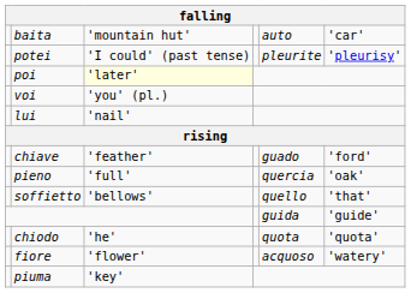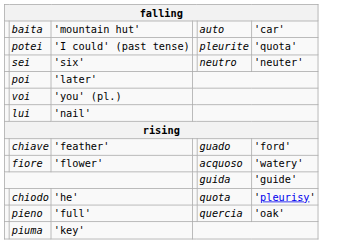 <table class="wikitable">
 <tr>
 <th colspan="6">falling</th>
 </tr>
 <tr>
 <td></td>
 <td><em>baita</em></td>
 <td>'mountain hut'</td>
 <td></td>
 <td><em>auto</em></td>
 <td>'car'</td>
 </tr>
 <tr>
 <td></td>
 <td><em>potei</em></td>
 <td>'I could' (past tense)</td>
 <td></td>
 <td><em>pleurite</em></td>
-<td>'<a href='#'>pleurisy</a>'</td>
+<td>'quota'</td>
+</tr>
+<tr>
+<td></td>
+<td><em>sei</em></td>
+<td>'six'</td>
+<td></td>
+<td><em>neutro</em></td>
+<td>'neuter'</td>
 </tr>
 <tr>
 <td></td>
 <td><em>poi</em></td>
-<td style="background: lightyellow;">'later'</td>
+<td>'later'</td>
 <td colspan="3"></td>
 </tr>
 <tr>
 <td></td>
 <td><em>voi</em></td>
 <td>'you' (pl.)</td>
 <td colspan="3"></td>
 </tr>
 <tr>
 <td></td>
 <td><em>lui</em></td>
 <td>'nail'</td>
 <td colspan="3"></td>
 </tr>
 <tr>
 <th colspan="6">rising</th>
 </tr>
 <tr>
 <td></td>
 <td><em>chiave</em></td>
 <td>'feather'</td>
 <td></td>
 <td><em>guado</em></td>
 <td>'ford'</td>
 </tr>
 <tr>
 <td></td>
-<td><em>pieno</em></td>
-<td>'full'</td>
+<td><em>fiore</em></td>
+<td>'flower'</td>
 <td></td>
-<td><em>quercia</em></td>
-<td>'oak'</td>
-</tr>
-<tr>
-<td></td>
-<td><em>soffietto</em></td>
-<td>'bellows'</td>
-<td></td>
-<td><em>quello</em></td>
-<td>'that'</td>
+<td><em>acquoso</em></td>
+<td>'watery'</td>
 </tr>
 <tr>
 <td colspan="3"></td>
 <td></td>
 <td><em>guida</em></td>
 <td>'guide'</td>
 </tr>
 <tr>
 <td></td>
 <td><em>chiodo</em></td>
 <td>'he'</td>
 <td></td>
 <td><em>quota</em></td>
-<td>'quota'</td>
+<td>'<a href='#'>pleurisy</a>'</td>
 </tr>
 <tr>
 <td></td>
-<td><em>fiore</em></td>
-<td>'flower'</td>
+<td><em>pieno</em></td>
+<td>'full'</td>
 <td></td>
-<td><em>acquoso</em></td>
-<td>'watery'</td>
+<td><em>quercia</em></td>
+<td>'oak'</td>
 </tr>
 <tr>
 <td></td>
 <td><em>piuma</em></td>
 <td>'key'</td>
 <td colspan="3"></td>
 </tr>
 </table>
